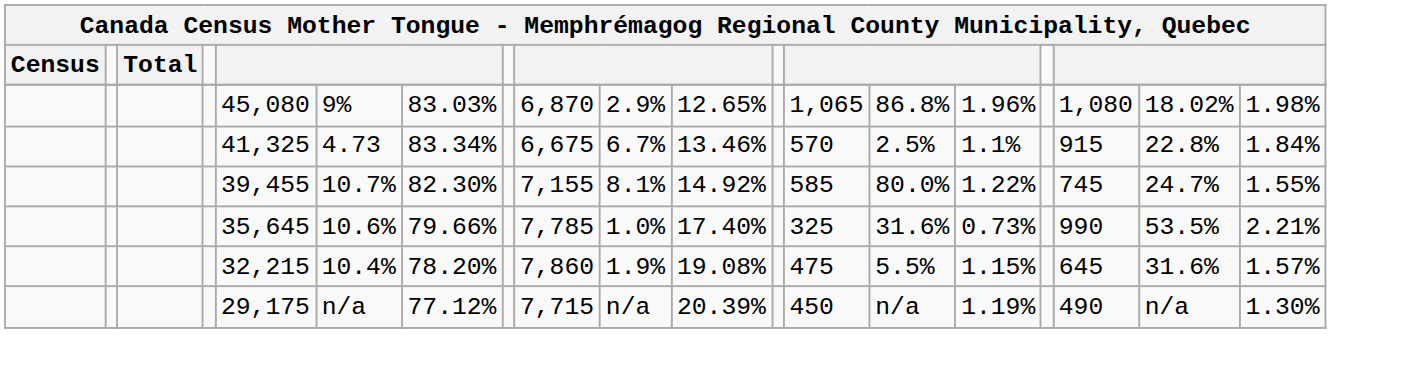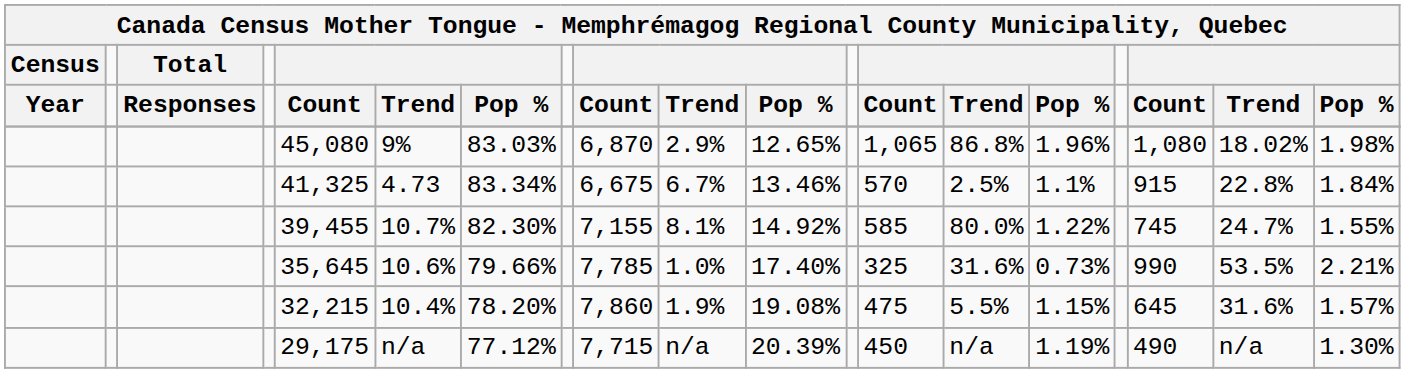 <table class="wikitable">
 <tr>
 <th colspan="19">Canada Census Mother Tongue - Memphrémagog Regional County Municipality, Quebec</th>
 </tr>
 <tr>
 <th>Census</th>
 <td></td>
 <th>Total</th>
 <td colspan="1"></td>
 <th colspan="3"></th>
 <td colspan="1"></td>
 <th colspan="3"></th>
 <td colspan="1"></td>
 <th colspan="3"></th>
 <td colspan="1"></td>
 <th colspan="3"></th>
+</tr>
+<tr>
+<th>Year</th>
+<td></td>
+<th>Responses</th>
+<td></td>
+<th>Count</th>
+<th>Trend</th>
+<th>Pop %</th>
+<td></td>
+<th>Count</th>
+<th>Trend</th>
+<th>Pop %</th>
+<td></td>
+<th>Count</th>
+<th>Trend</th>
+<th>Pop %</th>
+<td></td>
+<th>Count</th>
+<th>Trend</th>
+<th>Pop %</th>
 </tr>
 <tr>
 </tr>
 <tr>
 <td></td>
 <td></td>
 <td></td>
 <td></td>
 <td>45,080</td>
 <td> 9%</td>
 <td>83.03%</td>
 <td></td>
 <td>6,870</td>
 <td> 2.9%</td>
 <td>12.65%</td>
 <td></td>
 <td>1,065</td>
 <td> 86.8%</td>
 <td>1.96%</td>
 <td></td>
 <td>1,080</td>
 <td> 18.02%</td>
 <td>1.98%</td>
 </tr>
 <tr>
 <td></td>
 <td></td>
 <td></td>
 <td></td>
 <td>41,325</td>
 <td> 4.73</td>
 <td>83.34%</td>
 <td></td>
 <td>6,675</td>
 <td> 6.7%</td>
 <td>13.46%</td>
 <td></td>
 <td>570</td>
 <td> 2.5%</td>
 <td>1.1%</td>
 <td></td>
 <td>915</td>
 <td> 22.8%</td>
 <td>1.84%</td>
 </tr>
 <tr>
 <td></td>
 <td></td>
 <td></td>
 <td></td>
 <td>39,455</td>
 <td> 10.7%</td>
 <td>82.30%</td>
 <td></td>
 <td>7,155</td>
 <td> 8.1%</td>
 <td>14.92%</td>
 <td></td>
 <td>585</td>
 <td> 80.0%</td>
 <td>1.22%</td>
 <td></td>
 <td>745</td>
 <td> 24.7%</td>
 <td>1.55%</td>
 </tr>
 <tr>
 <td></td>
 <td></td>
 <td></td>
 <td></td>
 <td>35,645</td>
 <td> 10.6%</td>
 <td>79.66%</td>
 <td></td>
 <td>7,785</td>
 <td> 1.0%</td>
 <td>17.40%</td>
 <td></td>
 <td>325</td>
 <td> 31.6%</td>
 <td>0.73%</td>
 <td></td>
 <td>990</td>
 <td> 53.5%</td>
 <td>2.21%</td>
 </tr>
 <tr>
 <td></td>
 <td></td>
 <td></td>
 <td></td>
 <td>32,215</td>
 <td> 10.4%</td>
 <td>78.20%</td>
 <td></td>
 <td>7,860</td>
 <td> 1.9%</td>
 <td>19.08%</td>
 <td></td>
 <td>475</td>
 <td> 5.5%</td>
 <td>1.15%</td>
 <td></td>
 <td>645</td>
 <td> 31.6%</td>
 <td>1.57%</td>
 </tr>
 <tr>
 <td></td>
 <td></td>
 <td></td>
 <td></td>
 <td>29,175</td>
 <td>n/a</td>
 <td>77.12%</td>
 <td></td>
 <td>7,715</td>
 <td>n/a</td>
 <td>20.39%</td>
 <td></td>
 <td>450</td>
 <td>n/a</td>
 <td>1.19%</td>
 <td></td>
 <td>490</td>
 <td>n/a</td>
 <td>1.30%</td>
 </tr>
 </table>
